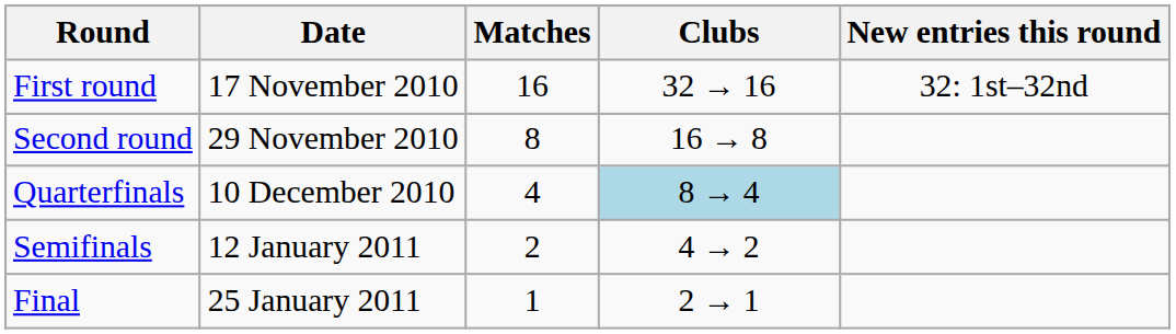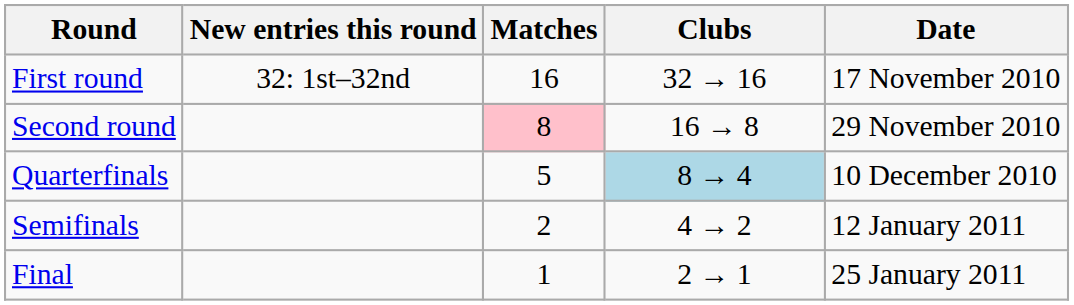 <table class="wikitable" style="font-size:90%;">
 <tr>
 <th>Round</th>
-<th>Date</th>
+<th>New entries this round</th>
 <th>Matches</th>
 <th width=100>Clubs</th>
-<th>New entries this round</th>
+<th>Date</th>
 </tr>
 <tr>
 <td><a href='#'>First round</a>  </td>
-<td>17 November 2010</td>
+<td align=center>32: 1st–32nd</td>
 <td align=center>16</td>
 <td align=center>32 → 16</td>
-<td align=center>32: 1st–32nd</td>
+<td>17 November 2010</td>
 </tr>
 <tr>
 <td><a href='#'>Second round</a></td>
+<td></td>
+<td align=center style="background: pink;">8</td>
+<td align=center>16 → 8</td>
 <td>29 November 2010</td>
-<td align=center>8</td>
-<td align=center>16 → 8</td>
-<td></td>
 </tr>
 <tr>
 <td><a href='#'>Quarterfinals</a></td>
+<td></td>
+<td align=center>5</td>
+<td align=center style="background: lightblue;">8 → 4</td>
 <td>10 December 2010</td>
-<td align=center>4</td>
-<td align=center style="background: lightblue;">8 → 4</td>
-<td></td>
 </tr>
 <tr>
 <td><a href='#'>Semifinals</a></td>
-<td>12 January 2011</td>
+<td></td>
 <td align=center>2</td>
 <td align=center>4 → 2</td>
-<td></td>
+<td>12 January 2011</td>
 </tr>
 <tr>
 <td><a href='#'>Final</a></td>
-<td>25 January 2011</td>
+<td></td>
 <td align=center>1</td>
 <td align=center>2 → 1</td>
-<td></td>
+<td>25 January 2011</td>
 </tr>
 </table>
